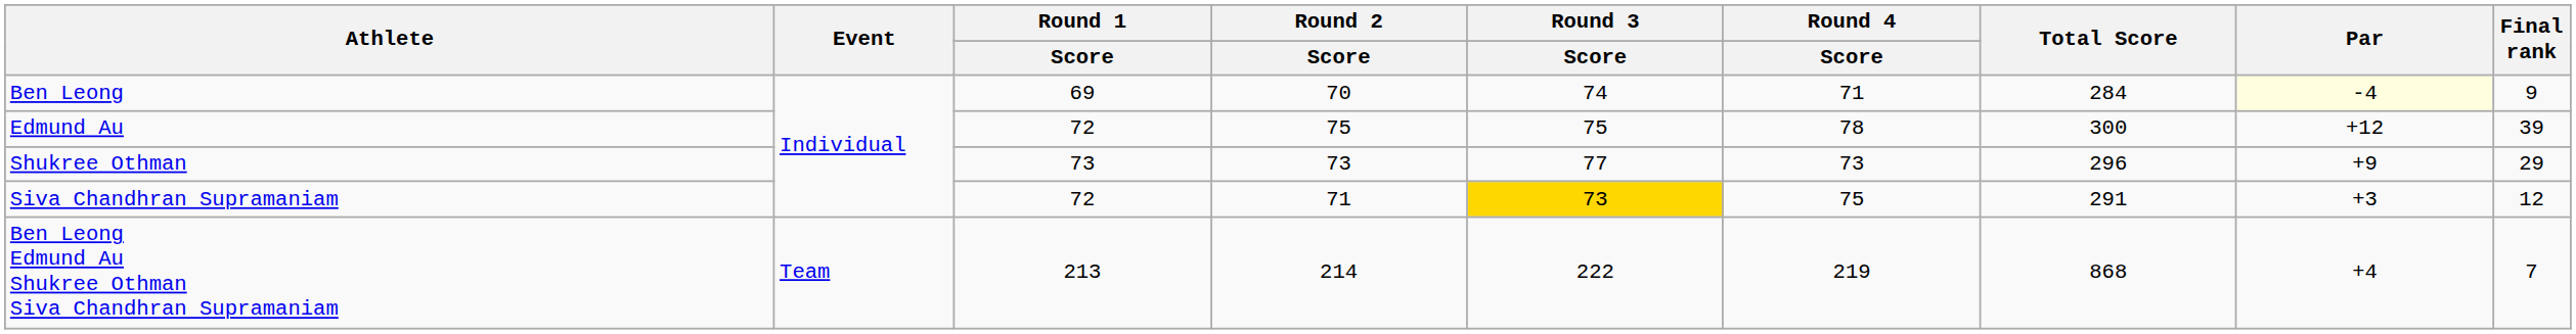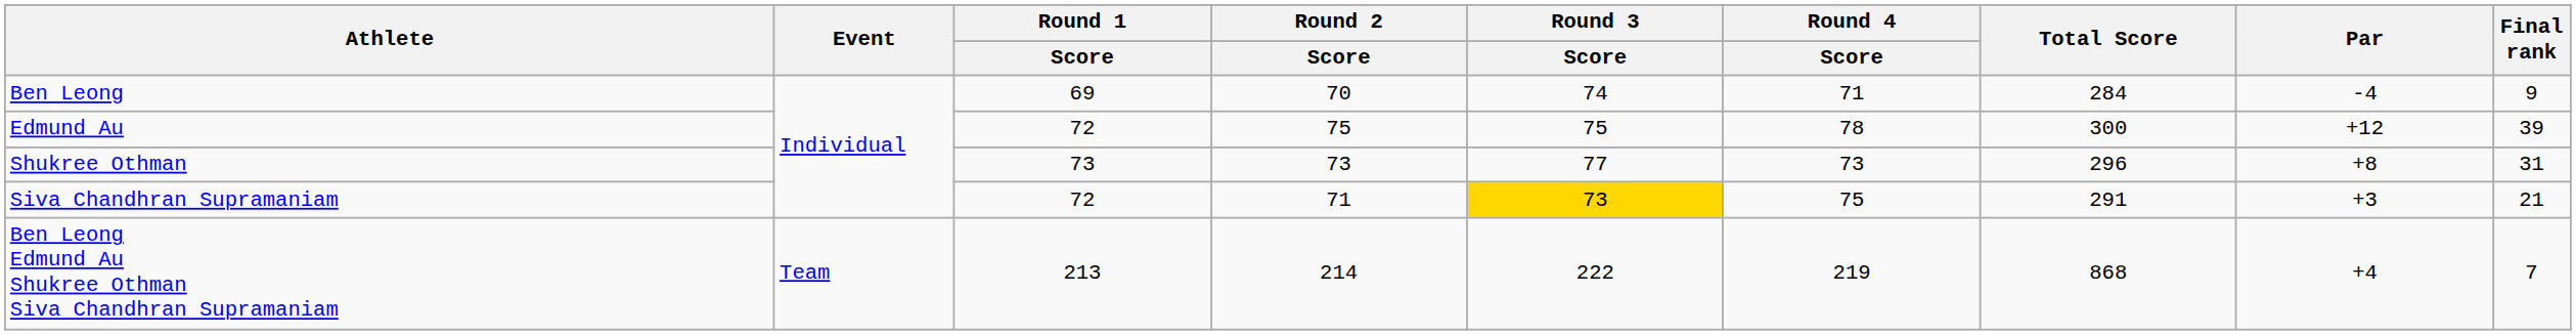 <table class="wikitable" width="90%" style="text-align:center; font-size:90%">
 <tr>
 <th rowspan=2 width="30%">Athlete</th>
 <th rowspan=2 width="7%">Event</th>
 <th width="10%">Round 1</th>
 <th width="10%">Round 2</th>
 <th width="10%">Round 3</th>
 <th width="10%">Round 4</th>
 <th rowspan=2 width="10%">Total Score</th>
 <th rowspan=2 width="10%">Par</th>
 <th rowspan=2 width="5%">Final rank</th>
 </tr>
 <tr>
 <th width="5%">Score</th>
 <th width="5%">Score</th>
 <th width="5%">Score</th>
 <th width="5%">Score</th>
 </tr>
 <tr>
 <td align=left><a href='#'>Ben Leong</a></td>
 <td align=left rowspan=4><a href='#'>Individual</a></td>
 <td>69</td>
 <td>70</td>
 <td>74</td>
 <td>71</td>
 <td>284</td>
-<td style="background: lightyellow;">-4</td>
+<td>-4</td>
 <td>9</td>
 </tr>
 <tr>
 <td align=left><a href='#'>Edmund Au</a></td>
 <td>72</td>
 <td>75</td>
 <td>75</td>
 <td>78</td>
 <td>300</td>
 <td>+12</td>
 <td>39</td>
 </tr>
 <tr>
 <td align=left><a href='#'>Shukree Othman</a></td>
 <td>73</td>
 <td>73</td>
 <td>77</td>
 <td>73</td>
 <td>296</td>
-<td>+9</td>
-<td>29</td>
+<td>+8</td>
+<td>31</td>
 </tr>
 <tr>
 <td align=left><a href='#'>Siva Chandhran Supramaniam</a></td>
 <td>72</td>
 <td>71</td>
 <td style="background: gold;">73</td>
 <td>75</td>
 <td>291</td>
 <td>+3</td>
-<td>12</td>
+<td>21</td>
 </tr>
 <tr>
 <td align=left><a href='#'>Ben Leong</a><br><a href='#'>Edmund Au</a><br><a href='#'>Shukree Othman</a><br><a href='#'>Siva Chandhran Supramaniam</a></td>
 <td align="left"><a href='#'>Team</a></td>
 <td>213</td>
 <td>214</td>
 <td>222</td>
 <td>219</td>
 <td>868</td>
 <td>+4</td>
 <td>7</td>
 </tr>
 </table>
